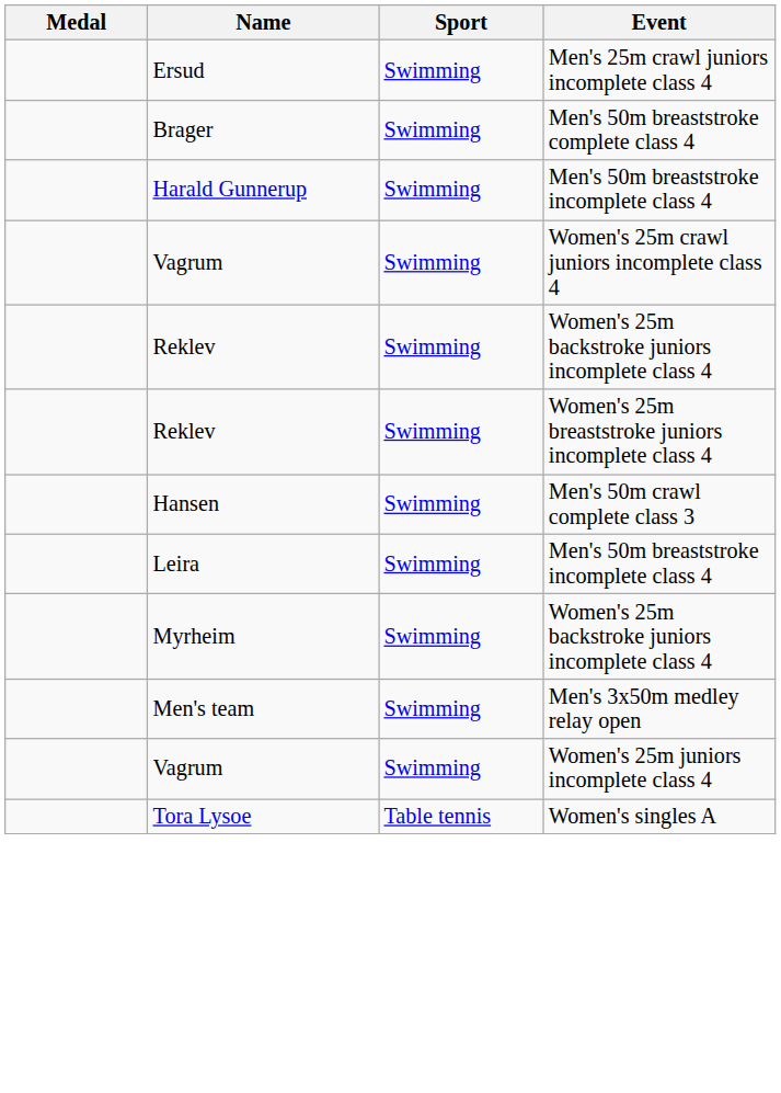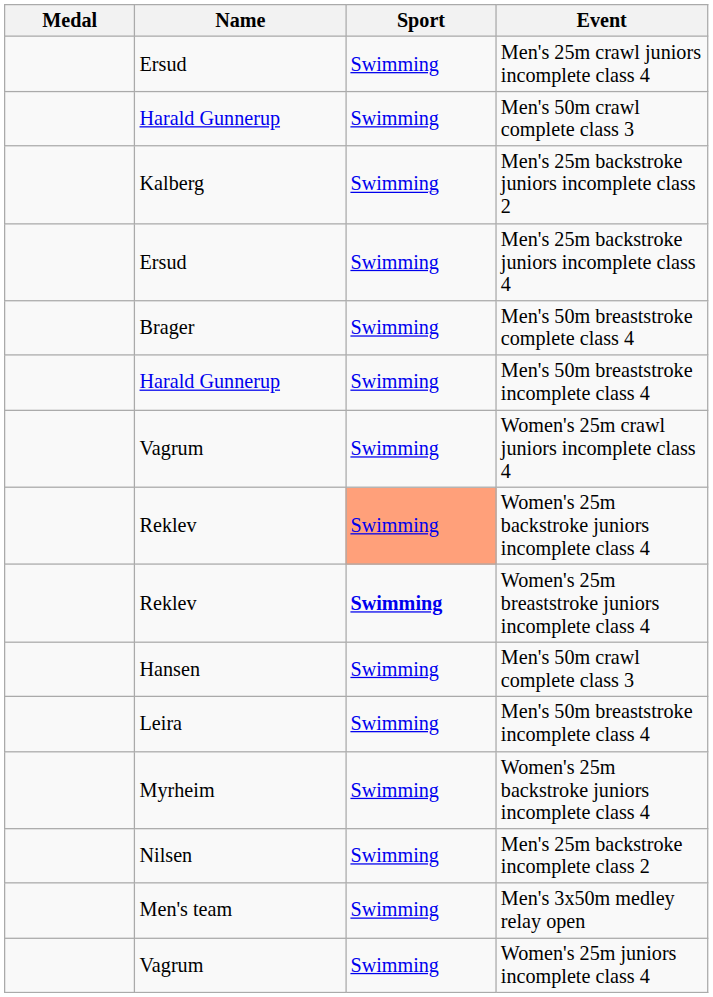 <table class="wikitable">
 <tr>
 <th style="width:6em">Medal</th>
 <th style="width:10em">Name</th>
 <th style="width:7em">Sport</th>
 <th style="width:10em">Event</th>
 </tr>
 <tr>
 <td></td>
 <td>Ersud</td>
 <td><a href='#'>Swimming</a></td>
 <td>Men's 25m crawl juniors incomplete class 4</td>
+</tr>
+<tr>
+<td></td>
+<td><a href='#'>Harald Gunnerup</a></td>
+<td><a href='#'>Swimming</a></td>
+<td>Men's 50m crawl complete class 3</td>
+</tr>
+<tr>
+<td></td>
+<td>Kalberg</td>
+<td><a href='#'>Swimming</a></td>
+<td>Men's 25m backstroke juniors incomplete class 2</td>
+</tr>
+<tr>
+<td></td>
+<td>Ersud</td>
+<td><a href='#'>Swimming</a></td>
+<td>Men's 25m backstroke juniors incomplete class 4</td>
 </tr>
 <tr>
 <td></td>
 <td>Brager</td>
 <td><a href='#'>Swimming</a></td>
 <td>Men's 50m breaststroke complete class 4</td>
 </tr>
 <tr>
 <td></td>
 <td><a href='#'>Harald Gunnerup</a></td>
 <td><a href='#'>Swimming</a></td>
 <td>Men's 50m breaststroke incomplete class 4</td>
 </tr>
 <tr>
 <td></td>
 <td>Vagrum</td>
 <td><a href='#'>Swimming</a></td>
 <td>Women's 25m crawl juniors incomplete class 4</td>
 </tr>
 <tr>
 <td></td>
 <td>Reklev</td>
-<td><a href='#'>Swimming</a></td>
+<td style="background: lightsalmon;"><a href='#'>Swimming</a></td>
 <td>Women's 25m backstroke juniors incomplete class 4</td>
 </tr>
 <tr>
 <td></td>
 <td>Reklev</td>
-<td><a href='#'>Swimming</a></td>
+<td><strong><a href='#'>Swimming</a></strong></td>
 <td>Women's 25m breaststroke juniors incomplete class 4</td>
 </tr>
 <tr>
 <td></td>
 <td>Hansen</td>
 <td><a href='#'>Swimming</a></td>
 <td>Men's 50m crawl complete class 3</td>
 </tr>
 <tr>
 <td></td>
 <td>Leira</td>
 <td><a href='#'>Swimming</a></td>
 <td>Men's 50m breaststroke incomplete class 4</td>
 </tr>
 <tr>
 <td></td>
 <td>Myrheim</td>
 <td><a href='#'>Swimming</a></td>
 <td>Women's 25m backstroke juniors incomplete class 4</td>
 </tr>
 <tr>
 <td></td>
+<td>Nilsen</td>
+<td><a href='#'>Swimming</a></td>
+<td>Men's 25m backstroke incomplete class 2</td>
+</tr>
+<tr>
+<td></td>
 <td>Men's team</td>
 <td><a href='#'>Swimming</a></td>
 <td>Men's 3x50m medley relay open</td>
 </tr>
 <tr>
 <td></td>
 <td>Vagrum</td>
 <td><a href='#'>Swimming</a></td>
 <td>Women's 25m juniors incomplete class 4</td>
 </tr>
-<tr>
-<td></td>
-<td><a href='#'>Tora Lysoe</a></td>
-<td><a href='#'>Table tennis</a></td>
-<td>Women's singles A</td>
-</tr>
 </table>
